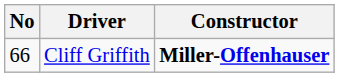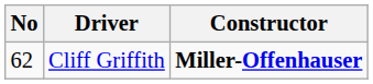 <table class="wikitable" style="font-size: 95%">
 <tr>
 <th>No</th>
 <th>Driver</th>
 <th>Constructor</th>
 </tr>
 <tr>
-<td>66</td>
+<td>62</td>
 <td> <a href='#'>Cliff Griffith</a> <strong></strong></td>
 <td><strong>Miller-<a href='#'>Offenhauser</a></strong></td>
 </tr>
 </table>
